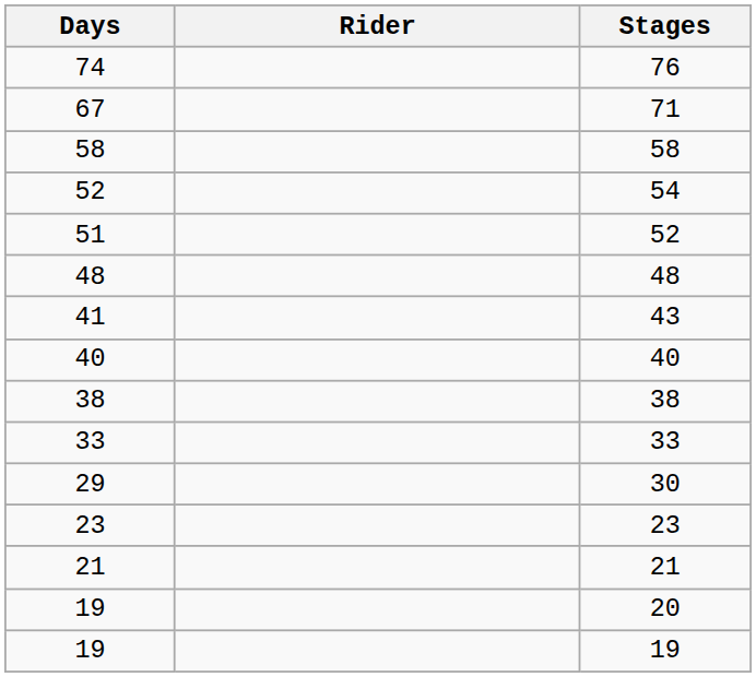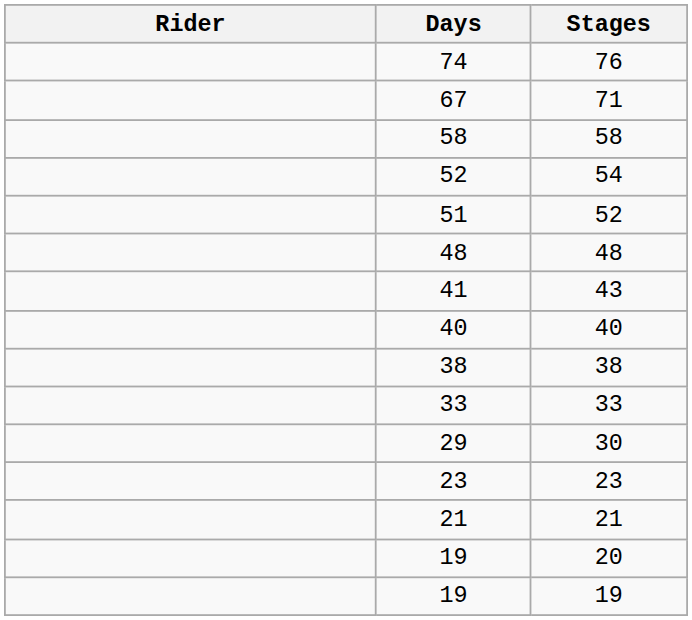 <table class="sortable plainrowheaders wikitable">
 <tr>
+<th scope=col>Rider</th>
 <th scope=col>Days</th>
-<th scope=col>Rider</th>
 <th scope=col>Stages</th>
 </tr>
 <tr>
+<td scope="row" width="200px"></td>
 <td align="center" width="80px">74</td>
-<td scope="row" width="200px"></td>
 <td align="center" width="80px">76</td>
 </tr>
 <tr>
+<td scope="row"></td>
 <td align="center">67</td>
-<td scope="row"></td>
 <td align="center">71</td>
 </tr>
 <tr>
+<td scope="row"></td>
 <td align="center">58</td>
-<td scope="row"></td>
 <td align="center">58</td>
 </tr>
 <tr>
+<td scope="row"></td>
 <td align="center">52</td>
-<td scope="row"></td>
 <td align="center">54</td>
 </tr>
 <tr>
+<td scope="row"></td>
 <td align="center">51</td>
-<td scope="row"></td>
 <td align="center">52</td>
 </tr>
 <tr>
+<td scope="row"></td>
 <td align="center">48</td>
-<td scope="row"></td>
 <td align="center">48</td>
 </tr>
 <tr>
+<td></td>
 <td align="center">41</td>
-<td></td>
 <td align="center">43</td>
 </tr>
 <tr>
+<td></td>
 <td align="center">40</td>
-<td></td>
 <td align="center">40</td>
 </tr>
 <tr>
+<td></td>
 <td align="center">38</td>
-<td></td>
 <td align="center">38</td>
 </tr>
 <tr>
+<td></td>
 <td align="center">33</td>
-<td></td>
 <td align="center">33</td>
 </tr>
 <tr>
+<td></td>
 <td align="center">29</td>
-<td></td>
 <td align="center">30</td>
 </tr>
 <tr>
+<td></td>
 <td align="center">23</td>
-<td></td>
 <td align="center">23</td>
 </tr>
 <tr>
+<td></td>
 <td align="center">21</td>
-<td></td>
 <td align="center">21</td>
 </tr>
 <tr>
+<td></td>
 <td align="center">19</td>
-<td></td>
 <td align="center">20</td>
 </tr>
 <tr>
+<td></td>
 <td align="center">19</td>
-<td></td>
 <td align="center">19</td>
 </tr>
 </table>
